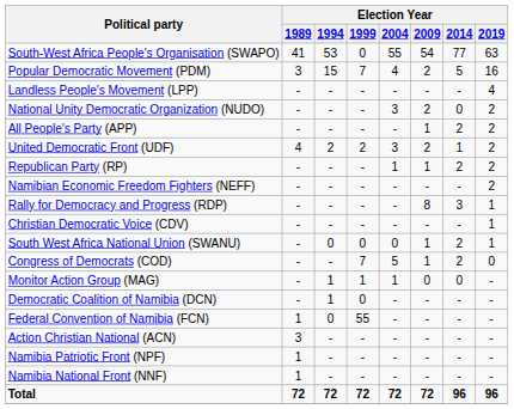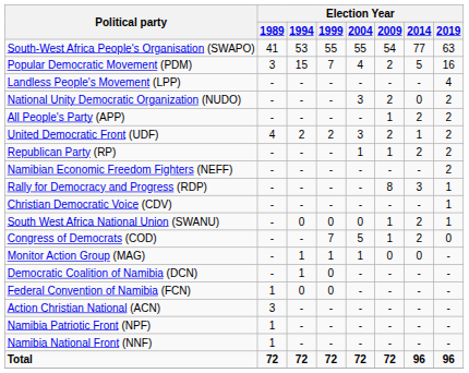 <table class="wikitable" style="font-size: 95%;">
 <tr>
 <th scope="col" rowspan="2">Political party</th>
 <th scope="col" colspan="8">Election Year</th>
 </tr>
 <tr>
 <th scope="col"><a href='#'>1989</a></th>
 <th scope="col"><a href='#'>1994</a></th>
 <th scope="col"><a href='#'>1999</a></th>
 <th scope="col"><a href='#'>2004</a></th>
 <th scope="col"><a href='#'>2009</a></th>
 <th scope="col"><a href='#'>2014</a></th>
 <th scope="col"><a href='#'>2019</a></th>
 </tr>
 <tr>
 <td align="left"><a href='#'>South-West Africa People's Organisation</a> (SWAPO)</td>
 <td align="center">41</td>
 <td align="center">53</td>
-<td align="center">0</td>
+<td align="center">55</td>
 <td align="center">55</td>
 <td align="center">54</td>
 <td align="center">77</td>
 <td align="center">63</td>
 </tr>
 <tr>
 <td align="left"><a href='#'>Popular Democratic Movement</a> (PDM)</td>
 <td align="center">3</td>
 <td align="center">15</td>
 <td align="center">7</td>
 <td align="center">4</td>
 <td align="center">2</td>
 <td align="center">5</td>
 <td align="center">16</td>
 </tr>
 <tr>
 <td align="left"><a href='#'>Landless People's Movement</a> (LPP)</td>
 <td align="center">-</td>
 <td align="center">-</td>
 <td align="center">-</td>
 <td align="center">-</td>
 <td align="center">-</td>
 <td align="center">-</td>
 <td align="center">4</td>
 </tr>
 <tr>
 <td align="left"><a href='#'>National Unity Democratic Organization</a> (NUDO)</td>
 <td align="center">-</td>
 <td align="center">-</td>
 <td align="center">-</td>
 <td align="center">3</td>
 <td align="center">2</td>
 <td align="center">0</td>
 <td align="center">2</td>
 </tr>
 <tr>
 <td align="left"><a href='#'>All People's Party</a> (APP)</td>
 <td align="center">-</td>
 <td align="center">-</td>
 <td align="center">-</td>
 <td align="center">-</td>
 <td align="center">1</td>
 <td align="center">2</td>
 <td align="center">2</td>
 </tr>
 <tr>
 <td align="left"><a href='#'>United Democratic Front</a> (UDF)</td>
 <td align="center">4</td>
 <td align="center">2</td>
 <td align="center">2</td>
 <td align="center">3</td>
 <td align="center">2</td>
 <td align="center">1</td>
 <td align="center">2</td>
 </tr>
 <tr>
 <td align="left"><a href='#'>Republican Party</a> (RP)</td>
 <td align="center">-</td>
 <td align="center">-</td>
 <td align="center">-</td>
 <td align="center">1</td>
 <td align="center">1</td>
 <td align="center">2</td>
 <td align="center">2</td>
 </tr>
 <tr>
 <td align="left"><a href='#'>Namibian Economic Freedom Fighters</a> (NEFF)</td>
 <td align="center">-</td>
 <td align="center">-</td>
 <td align="center">-</td>
 <td align="center">-</td>
 <td align="center">-</td>
 <td align="center">-</td>
 <td align="center">2</td>
 </tr>
 <tr>
 <td align="left"><a href='#'>Rally for Democracy and Progress</a> (RDP)</td>
 <td align="center">-</td>
 <td align="center">-</td>
 <td align="center">-</td>
 <td align="center">-</td>
 <td align="center">8</td>
 <td align="center">3</td>
 <td align="center">1</td>
 </tr>
 <tr>
 <td align="left"><a href='#'>Christian Democratic Voice</a> (CDV)</td>
 <td align="center">-</td>
 <td align="center">-</td>
 <td align="center">-</td>
 <td align="center">-</td>
 <td align="center">-</td>
 <td align="center">-</td>
 <td align="center">1</td>
 </tr>
 <tr>
 <td align="left"><a href='#'>South West Africa National Union</a> (SWANU)</td>
 <td align="center">-</td>
 <td align="center">0</td>
 <td align="center">0</td>
 <td align="center">0</td>
 <td align="center">1</td>
 <td align="center">2</td>
 <td align="center">1</td>
 </tr>
 <tr>
 <td align="left"><a href='#'>Congress of Democrats</a> (COD)</td>
 <td align="center">-</td>
 <td align="center">-</td>
 <td align="center">7</td>
 <td align="center">5</td>
 <td align="center">1</td>
 <td align="center">2</td>
 <td align="center">0</td>
 </tr>
 <tr>
 <td align="left"><a href='#'>Monitor Action Group</a> (MAG)</td>
 <td align="center">-</td>
 <td align="center">1</td>
 <td align="center">1</td>
 <td align="center">1</td>
 <td align="center">0</td>
 <td align="center">0</td>
 <td align="center">-</td>
 </tr>
 <tr>
 <td align="left"><a href='#'>Democratic Coalition of Namibia</a> (DCN)</td>
 <td align="center">-</td>
 <td align="center">1</td>
 <td align="center">0</td>
 <td align="center">-</td>
 <td align="center">-</td>
 <td align="center">-</td>
 <td align="center">-</td>
 </tr>
 <tr>
 <td align="left"><a href='#'>Federal Convention of Namibia</a> (FCN)</td>
 <td align="center">1</td>
 <td align="center">0</td>
-<td align="center">55</td>
+<td align="center">0</td>
 <td align="center">-</td>
 <td align="center">-</td>
 <td align="center">-</td>
 <td align="center">-</td>
 </tr>
 <tr>
 <td align="left"><a href='#'>Action Christian National</a> (ACN)</td>
 <td align="center">3</td>
 <td align="center">-</td>
 <td align="center">-</td>
 <td align="center">-</td>
 <td align="center">-</td>
 <td align="center">-</td>
 <td align="center">-</td>
 </tr>
 <tr>
 <td align="left"><a href='#'>Namibia Patriotic Front</a> (NPF)</td>
 <td align="center">1</td>
 <td align="center">-</td>
 <td align="center">-</td>
 <td align="center">-</td>
 <td align="center">-</td>
 <td align="center">-</td>
 <td align="center">-</td>
 </tr>
 <tr>
 <td align="left"><a href='#'>Namibia National Front</a> (NNF)</td>
 <td align="center">1</td>
 <td align="center">-</td>
 <td align="center">-</td>
 <td align="center">-</td>
 <td align="center">-</td>
 <td align="center">-</td>
 <td align="center">-</td>
 </tr>
 <tr>
 <td align="left"><strong>Total</strong></td>
 <td align="center"><strong>72</strong></td>
 <td align="center"><strong>72</strong></td>
 <td align="center"><strong>72</strong></td>
 <td align="center"><strong>72</strong></td>
 <td align="center"><strong>72</strong></td>
 <td align="center"><strong>96</strong></td>
 <td align="center"><strong>96</strong></td>
 </tr>
 <tr>
 </tr>
 </table>
